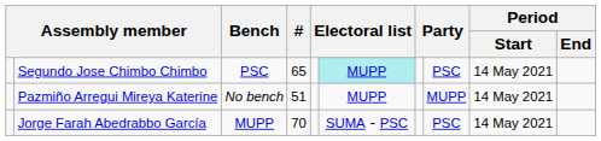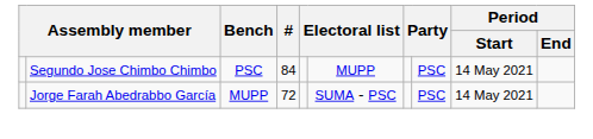 <table class="wikitable sortable" style="text-align:center; margin:auto;">
 <tr>
 <th colspan="2" rowspan="2">Assembly member</th>
 <th rowspan="2">Bench</th>
 <th rowspan="2">#</th>
 <th colspan="2" rowspan="2">Electoral list</th>
 <th colspan="2" rowspan="2">Party</th>
 <th colspan="2">Period</th>
 </tr>
 <tr>
 <th>Start</th>
 <th>End</th>
 </tr>
 <tr>
 <td></td>
 <td align="left"><small><a href='#'>Segundo Jose Chimbo Chimbo</a></small></td>
 <td><small><a href='#'>PSC</a></small></td>
-<td><small>65</small></td>
+<td><small>84</small></td>
 <td></td>
-<td style="background: paleturquoise;"><small><a href='#'>MUPP</a></small></td>
+<td><small><a href='#'>MUPP</a></small></td>
 <td></td>
 <td><small><a href='#'>PSC</a></small></td>
 <td><small>14 May 2021</small></td>
 <td></td>
 </tr>
 <tr>
 <td></td>
-<td align="left"><small><a href='#'>Pazmiño Arregui Mireya Katerine</a></small></td>
-<td><small><em> No bench</em></small></td>
-<td><small>51</small></td>
-<td></td>
-<td><small><a href='#'>MUPP</a></small></td>
-<td></td>
-<td><small><a href='#'>MUPP</a></small></td>
-<td><small>14 May 2021</small></td>
-<td></td>
-</tr>
-<tr>
-<td></td>
 <td align="left"><small><a href='#'>Jorge Farah Abedrabbo García</a></small></td>
 <td><small><a href='#'>MUPP</a></small></td>
-<td><small>70</small></td>
+<td><small>72</small></td>
 <td></td>
 <td><small><a href='#'>SUMA</a></small> - <small><a href='#'>PSC</a></small></td>
 <td></td>
 <td><small><a href='#'>PSC</a></small></td>
 <td><small>14 May 2021</small></td>
 </tr>
 </table>
